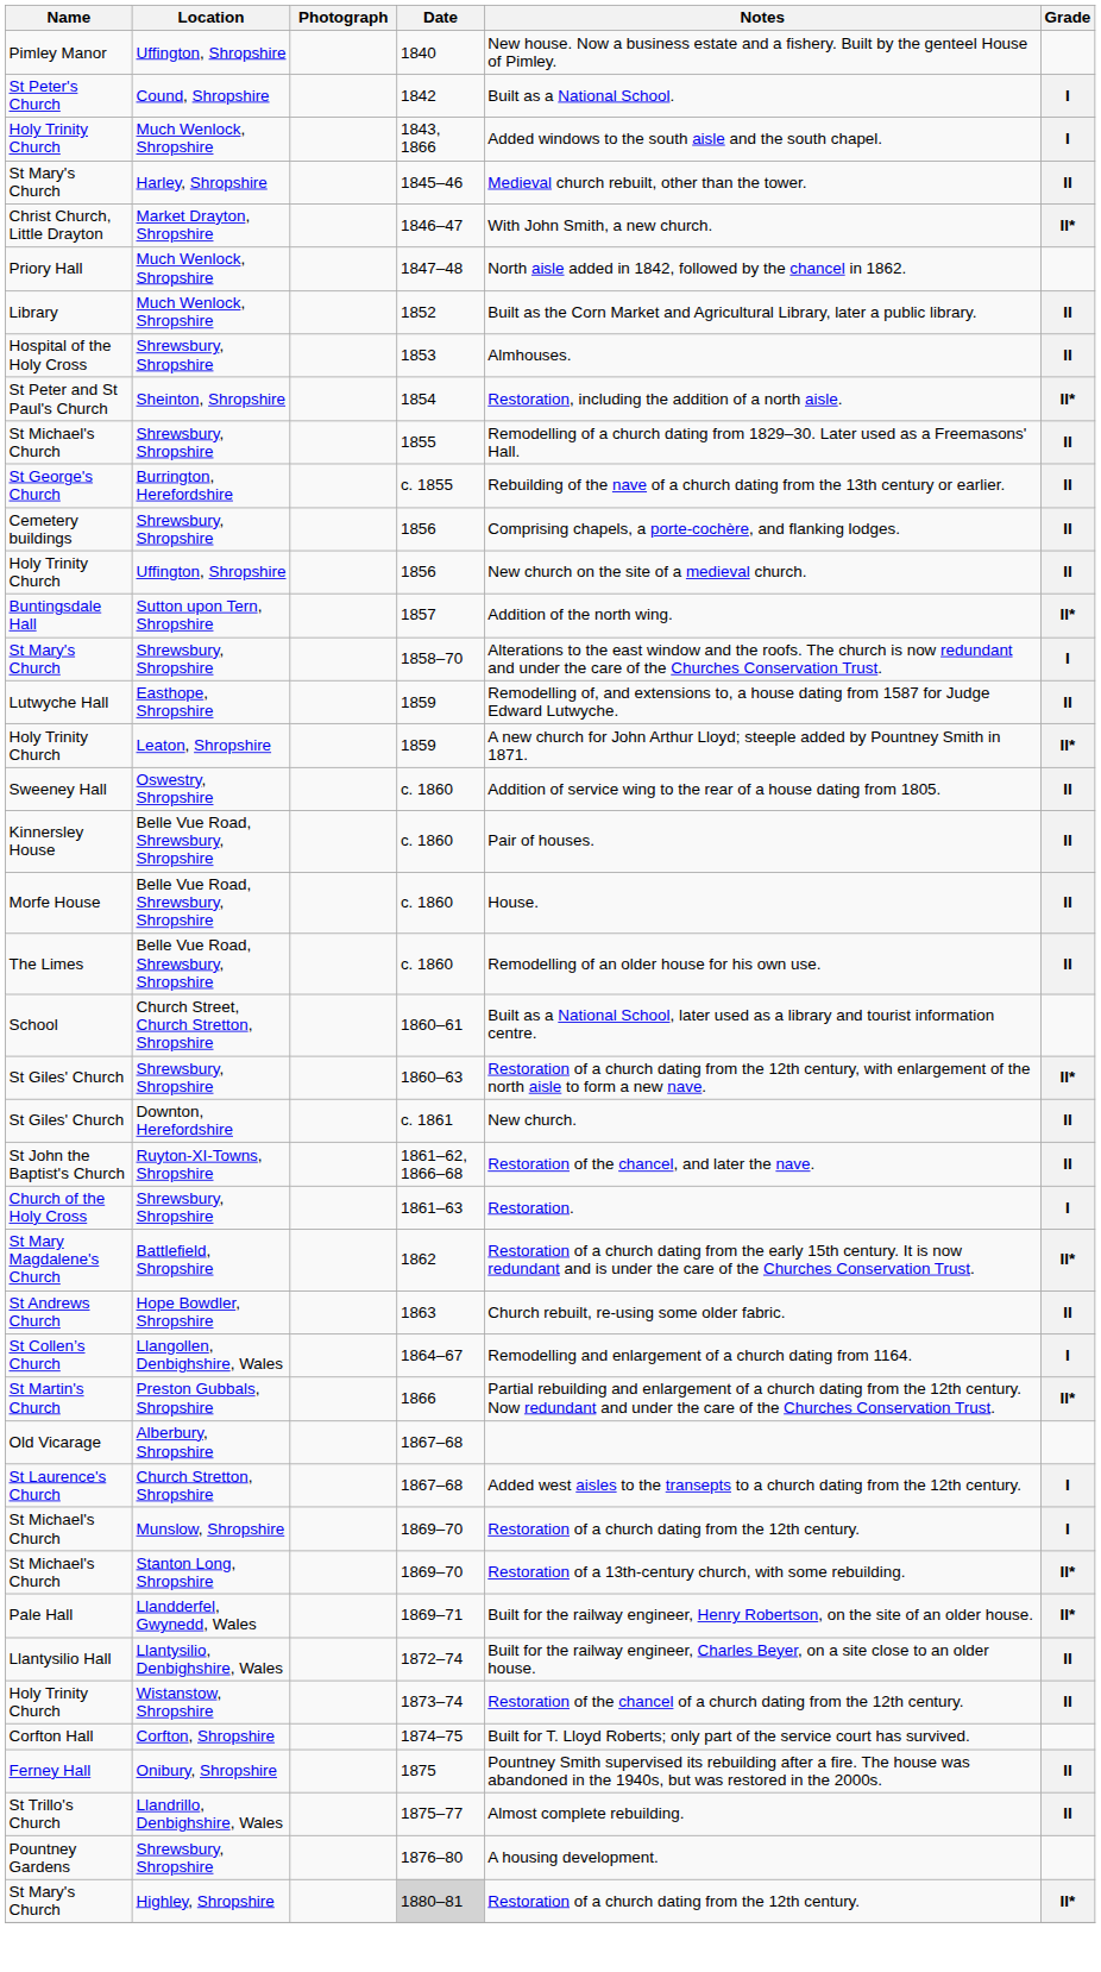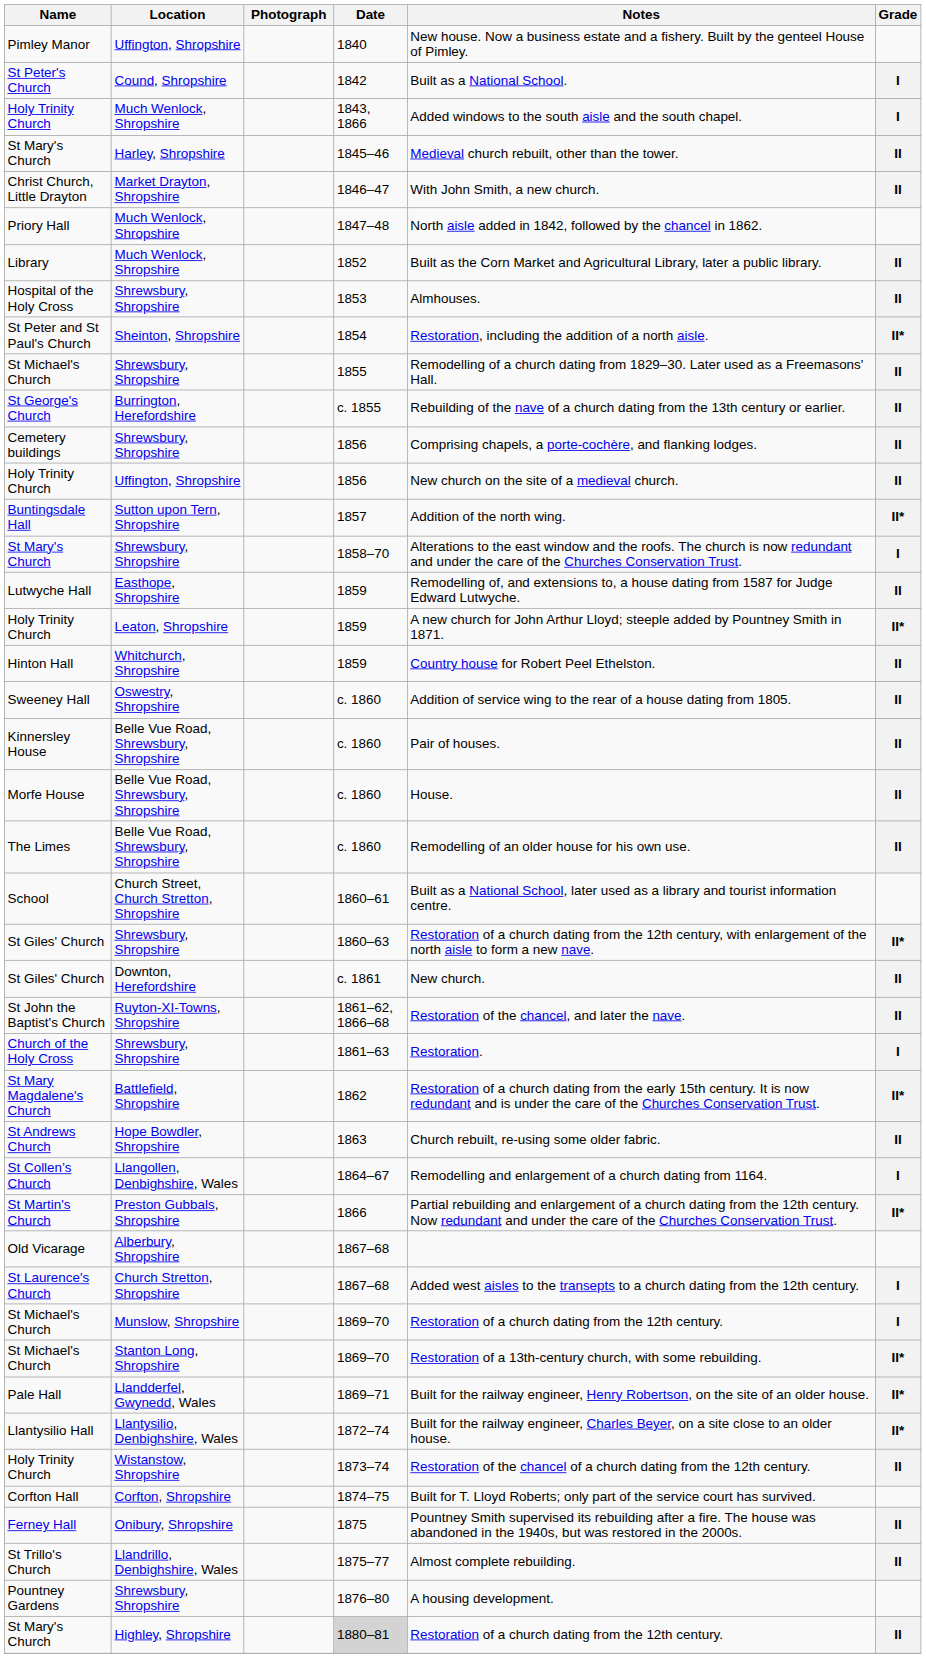 <table class="wikitable sortable">
 <tr>
 <th style="width:120px">Name</th>
 <th style="width:150px">Location</th>
 <th style="width:100px" class="unsortable">Photograph</th>
 <th style="width:80px">Date</th>
 <th style="width:550px" class="unsortable">Notes</th>
 <th style="width:24px">Grade</th>
 </tr>
 <tr>
 <td>Pimley Manor</td>
 <td><a href='#'>Uffington</a>, <a href='#'>Shropshire</a><br><small></small></td>
 <td></td>
 <td>1840</td>
 <td>New house. Now a business estate and a fishery. Built by the genteel House of Pimley.</td>
 <td></td>
 </tr>
 <tr>
 <td><a href='#'>St Peter's Church</a></td>
 <td><a href='#'>Cound</a>, <a href='#'>Shropshire</a><br><small></small></td>
 <td></td>
 <td>1842</td>
 <td>Built as a <a href='#'>National School</a>.</td>
 <th>I</th>
 </tr>
 <tr>
 <td><a href='#'>Holy Trinity Church</a></td>
 <td><a href='#'>Much Wenlock</a>, <a href='#'>Shropshire</a><br><small></small></td>
 <td></td>
 <td>1843, 1866</td>
 <td>Added windows to the south <a href='#'>aisle</a> and the south chapel.</td>
 <th>I</th>
 </tr>
 <tr>
 <td>St Mary's Church</td>
 <td><a href='#'>Harley</a>, <a href='#'>Shropshire</a><br><small></small></td>
 <td></td>
 <td>1845–46</td>
 <td><a href='#'>Medieval</a> church rebuilt, other than the tower.</td>
 <th>II</th>
 </tr>
 <tr>
 <td>Christ Church, Little Drayton</td>
 <td><a href='#'>Market Drayton</a>, <a href='#'>Shropshire</a><br><small></small></td>
 <td></td>
 <td>1846–47</td>
 <td>With John Smith, a new church.</td>
-<th>II*</th>
+<th>II</th>
 </tr>
 <tr>
 <td>Priory Hall</td>
 <td><a href='#'>Much Wenlock</a>, <a href='#'>Shropshire</a></td>
 <td></td>
 <td>1847–48</td>
 <td>North <a href='#'>aisle</a> added in 1842, followed by the <a href='#'>chancel</a> in 1862.</td>
 <td></td>
 </tr>
 <tr>
 <td>Library</td>
 <td><a href='#'>Much Wenlock</a>, <a href='#'>Shropshire</a><br><small></small></td>
 <td></td>
 <td>1852</td>
 <td>Built as the Corn Market and Agricultural Library, later a public library.</td>
 <th>II</th>
 </tr>
 <tr>
 <td>Hospital of the Holy Cross</td>
 <td><a href='#'>Shrewsbury</a>, <a href='#'>Shropshire</a><br><small></small></td>
 <td></td>
 <td>1853</td>
 <td>Almhouses.</td>
 <th>II</th>
 </tr>
 <tr>
 <td>St Peter and St Paul's Church</td>
 <td><a href='#'>Sheinton</a>, <a href='#'>Shropshire</a><br><small></small></td>
 <td></td>
 <td>1854</td>
 <td><a href='#'>Restoration</a>, including the addition of a north <a href='#'>aisle</a>.</td>
 <th>II*</th>
 </tr>
 <tr>
 <td>St Michael's Church</td>
 <td><a href='#'>Shrewsbury</a>, <a href='#'>Shropshire</a><br><small></small></td>
 <td></td>
 <td>1855</td>
 <td>Remodelling of a church dating from 1829–30.  Later used as a Freemasons' Hall.</td>
 <th>II</th>
 </tr>
 <tr>
 <td><a href='#'>St George's Church</a></td>
 <td><a href='#'>Burrington</a>, <a href='#'>Herefordshire</a><br><small></small></td>
 <td></td>
 <td>c. 1855</td>
 <td>Rebuilding of the <a href='#'>nave</a> of a church dating from the 13th century or earlier.</td>
 <th>II</th>
 </tr>
 <tr>
 <td>Cemetery buildings</td>
 <td><a href='#'>Shrewsbury</a>, <a href='#'>Shropshire</a><br><small></small></td>
 <td></td>
 <td>1856</td>
 <td>Comprising chapels, a <a href='#'>porte-cochère</a>, and flanking lodges.</td>
 <th>II</th>
 </tr>
 <tr>
 <td>Holy Trinity Church</td>
 <td><a href='#'>Uffington</a>, <a href='#'>Shropshire</a><br><small></small></td>
 <td></td>
 <td>1856</td>
 <td>New church on the site of a <a href='#'>medieval</a> church.</td>
 <th>II</th>
 </tr>
 <tr>
 <td><a href='#'>Buntingsdale Hall</a></td>
 <td><a href='#'>Sutton upon Tern</a>, <a href='#'>Shropshire</a><br><small></small></td>
 <td></td>
 <td>1857</td>
 <td>Addition of the north wing.</td>
 <th>II*</th>
 </tr>
 <tr>
 <td><a href='#'>St Mary's Church</a></td>
 <td><a href='#'>Shrewsbury</a>, <a href='#'>Shropshire</a><br><small></small></td>
 <td></td>
 <td>1858–70</td>
 <td>Alterations to the east window and the roofs.  The church is now <a href='#'>redundant</a> and under the care of the <a href='#'>Churches Conservation Trust</a>.</td>
 <th>I</th>
 </tr>
 <tr>
 <td>Lutwyche Hall</td>
 <td><a href='#'>Easthope</a>, <a href='#'>Shropshire</a><br><small></small></td>
 <td></td>
 <td>1859</td>
 <td>Remodelling of, and extensions to, a house dating from 1587 for Judge Edward Lutwyche.</td>
 <th>II</th>
 </tr>
 <tr>
 <td>Holy Trinity Church</td>
 <td><a href='#'>Leaton</a>, <a href='#'>Shropshire</a><br><small></small></td>
 <td></td>
 <td>1859</td>
 <td>A new church for John Arthur Lloyd; steeple added by Pountney Smith in 1871.</td>
 <th>II*</th>
+</tr>
+<tr>
+<td>Hinton Hall</td>
+<td><a href='#'>Whitchurch</a>, <a href='#'>Shropshire</a><br><small></small></td>
+<td></td>
+<td>1859</td>
+<td><a href='#'>Country house</a> for Robert Peel Ethelston.</td>
+<th>II</th>
 </tr>
 <tr>
 <td>Sweeney Hall</td>
 <td><a href='#'>Oswestry</a>, <a href='#'>Shropshire</a><br><small></small></td>
 <td></td>
 <td>c. 1860</td>
 <td>Addition of service wing to the rear of a house dating from 1805.</td>
 <th>II</th>
 </tr>
 <tr>
 <td>Kinnersley House</td>
 <td>Belle Vue Road, <a href='#'>Shrewsbury</a>, <a href='#'>Shropshire</a><br><small></small></td>
 <td></td>
 <td>c. 1860</td>
 <td>Pair of houses.</td>
 <th>II</th>
 </tr>
 <tr>
 <td>Morfe House</td>
 <td>Belle Vue Road, <a href='#'>Shrewsbury</a>, <a href='#'>Shropshire</a><br><small></small></td>
 <td></td>
 <td>c. 1860</td>
 <td>House.</td>
 <th>II</th>
 </tr>
 <tr>
 <td>The Limes</td>
 <td>Belle Vue Road, <a href='#'>Shrewsbury</a>, <a href='#'>Shropshire</a><br><small></small></td>
 <td></td>
 <td>c. 1860</td>
 <td>Remodelling of an older house for his own use.</td>
 <th>II</th>
 </tr>
 <tr>
 <td>School</td>
 <td>Church Street,<br><a href='#'>Church Stretton</a>, <a href='#'>Shropshire</a><br><small></small></td>
 <td></td>
 <td>1860–61</td>
 <td>Built as a <a href='#'>National School</a>, later used as a library and tourist information centre.</td>
 <td></td>
 </tr>
 <tr>
 <td>St Giles' Church</td>
 <td><a href='#'>Shrewsbury</a>, <a href='#'>Shropshire</a><br><small></small></td>
 <td></td>
 <td>1860–63</td>
 <td><a href='#'>Restoration</a> of a church dating from the 12th century, with enlargement of the north <a href='#'>aisle</a> to form a new <a href='#'>nave</a>.</td>
 <th>II*</th>
 </tr>
 <tr>
 <td>St Giles' Church</td>
 <td>Downton, <a href='#'>Herefordshire</a><br><small></small></td>
 <td></td>
 <td>c. 1861</td>
 <td>New church.</td>
 <th>II</th>
 </tr>
 <tr>
 <td>St John the Baptist's Church</td>
 <td><a href='#'>Ruyton-XI-Towns</a>, <a href='#'>Shropshire</a><br><small></small></td>
 <td></td>
 <td>1861–62, 1866–68</td>
 <td><a href='#'>Restoration</a> of the <a href='#'>chancel</a>, and later the <a href='#'>nave</a>.</td>
 <th>II</th>
 </tr>
 <tr>
 <td><a href='#'>Church of the Holy Cross</a></td>
 <td><a href='#'>Shrewsbury</a>, <a href='#'>Shropshire</a><br><small></small></td>
 <td></td>
 <td>1861–63</td>
 <td><a href='#'>Restoration</a>.</td>
 <th>I</th>
 </tr>
 <tr>
 <td><a href='#'>St Mary Magdalene's Church</a></td>
 <td><a href='#'>Battlefield</a>, <a href='#'>Shropshire</a><br><small></small></td>
 <td></td>
 <td>1862</td>
 <td><a href='#'>Restoration</a> of a church dating from the early 15th century.  It is now <a href='#'>redundant</a> and is under the care of the <a href='#'>Churches Conservation Trust</a>.</td>
 <th>II*</th>
 </tr>
 <tr>
 <td><a href='#'>St Andrews Church</a></td>
 <td><a href='#'>Hope Bowdler</a>, <a href='#'>Shropshire</a><br><small></small></td>
 <td></td>
 <td>1863</td>
 <td>Church rebuilt, re-using some older fabric.</td>
 <th>II</th>
 </tr>
 <tr>
 <td><a href='#'>St Collen’s Church</a></td>
 <td><a href='#'>Llangollen</a>, <a href='#'>Denbighshire</a>, Wales<br><small></small></td>
 <td></td>
 <td>1864–67</td>
 <td>Remodelling and enlargement of a church dating from 1164.</td>
 <th>I</th>
 </tr>
 <tr>
 <td><a href='#'>St Martin's Church</a></td>
 <td><a href='#'>Preston Gubbals</a>, <a href='#'>Shropshire</a><br><small></small></td>
 <td></td>
 <td>1866</td>
 <td>Partial rebuilding and enlargement of a church dating from the 12th century.  Now <a href='#'>redundant</a> and under the care of the <a href='#'>Churches Conservation Trust</a>.</td>
 <th>II*</th>
 </tr>
 <tr>
 <td>Old Vicarage</td>
 <td><a href='#'>Alberbury</a>, <a href='#'>Shropshire</a></td>
 <td></td>
 <td>1867–68</td>
 <td></td>
 <td></td>
 </tr>
 <tr>
 <td><a href='#'>St Laurence's Church</a></td>
 <td><a href='#'>Church Stretton</a>, <a href='#'>Shropshire</a><br><small></small></td>
 <td></td>
 <td>1867–68</td>
 <td>Added west <a href='#'>aisles</a> to the <a href='#'>transepts</a> to a church dating from the 12th century.</td>
 <th>I</th>
 </tr>
 <tr>
 <td>St Michael's Church</td>
 <td><a href='#'>Munslow</a>, <a href='#'>Shropshire</a><br><small></small></td>
 <td></td>
 <td>1869–70</td>
 <td><a href='#'>Restoration</a> of a church dating from the 12th century.</td>
 <th>I</th>
 </tr>
 <tr>
 <td>St Michael's Church</td>
 <td><a href='#'>Stanton Long</a>, <a href='#'>Shropshire</a><br><small></small></td>
 <td></td>
 <td>1869–70</td>
 <td><a href='#'>Restoration</a> of a 13th-century church, with some rebuilding.</td>
 <th>II*</th>
 </tr>
 <tr>
 <td>Pale Hall</td>
 <td><a href='#'>Llandderfel</a>, <a href='#'>Gwynedd</a>, Wales<br><small></small></td>
 <td></td>
 <td>1869–71</td>
 <td>Built for the railway engineer, <a href='#'>Henry Robertson</a>, on the site of an older house.</td>
 <th>II*</th>
 </tr>
 <tr>
 <td>Llantysilio Hall</td>
 <td><a href='#'>Llantysilio</a>, <a href='#'>Denbighshire</a>, Wales<br><small></small></td>
 <td></td>
 <td>1872–74</td>
 <td>Built for the railway engineer, <a href='#'>Charles Beyer</a>, on a site close to an older house.</td>
-<th>II</th>
+<th>II*</th>
 </tr>
 <tr>
 <td>Holy Trinity Church</td>
 <td><a href='#'>Wistanstow</a>, <a href='#'>Shropshire</a><br><small></small></td>
 <td></td>
 <td>1873–74</td>
 <td><a href='#'>Restoration</a> of the <a href='#'>chancel</a> of a church dating from the 12th century.</td>
 <th>II</th>
 </tr>
 <tr>
 <td>Corfton Hall</td>
 <td><a href='#'>Corfton</a>, <a href='#'>Shropshire</a><br><small></small></td>
 <td></td>
 <td>1874–75</td>
 <td>Built for T. Lloyd Roberts; only part of the service court has survived.</td>
 <td></td>
 </tr>
 <tr>
 <td><a href='#'>Ferney Hall</a></td>
 <td><a href='#'>Onibury</a>, <a href='#'>Shropshire</a><br><small></small></td>
 <td></td>
 <td>1875</td>
 <td>Pountney Smith supervised its rebuilding after a fire.  The house was abandoned in the 1940s, but was restored in the 2000s.</td>
 <th>II</th>
 </tr>
 <tr>
 <td>St Trillo's Church</td>
 <td><a href='#'>Llandrillo</a>, <a href='#'>Denbighshire</a>, Wales<br><small></small></td>
 <td></td>
 <td>1875–77</td>
 <td>Almost complete rebuilding.</td>
 <th>II</th>
 </tr>
 <tr>
 <td>Pountney Gardens</td>
 <td><a href='#'>Shrewsbury</a>, <a href='#'>Shropshire</a><br><small></small></td>
 <td></td>
 <td>1876–80</td>
 <td>A housing development.</td>
 <td></td>
 </tr>
 <tr>
 <td>St Mary's Church</td>
 <td><a href='#'>Highley</a>, <a href='#'>Shropshire</a><br><small></small></td>
 <td></td>
 <td style="background: lightgrey;">1880–81</td>
 <td><a href='#'>Restoration</a> of a church dating from the 12th century.</td>
-<th>II*</th>
+<th>II</th>
 </tr>
 <tr>
 </tr>
 </table>
